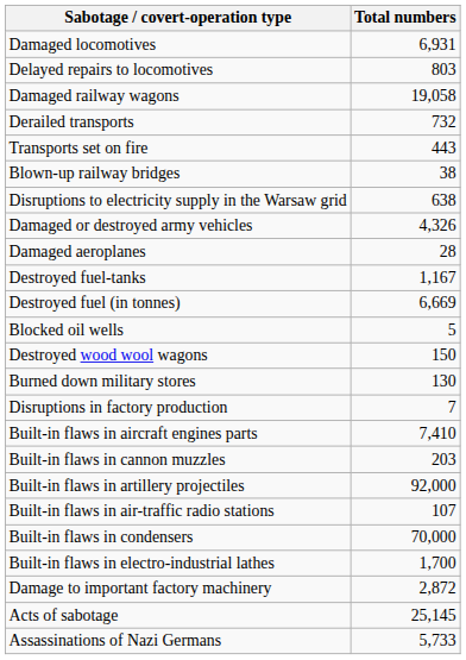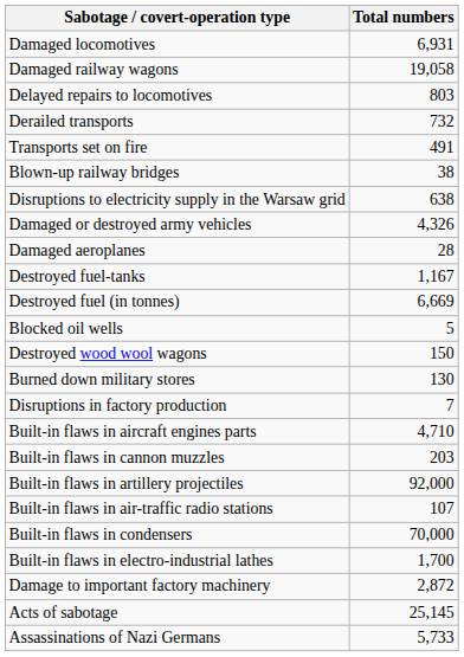 <table # !! align="center" class="wikitable collapsible sortable state=collapsed">
 <tr>
 <th>Sabotage / covert-operation type</th>
 <th>Total numbers</th>
 </tr>
 <tr>
 <td>Damaged locomotives</td>
 <td align=right>6,931</td>
 </tr>
 <tr>
+<td>Damaged railway wagons</td>
+<td align=right>19,058</td>
+</tr>
+<tr>
 <td>Delayed repairs to locomotives</td>
 <td align=right>803</td>
-</tr>
-<tr>
-<td>Damaged railway wagons</td>
-<td align=right>19,058</td>
 </tr>
 <tr>
 <td>Derailed transports</td>
 <td align=right>732</td>
 </tr>
 <tr>
 <td>Transports set on fire</td>
-<td align=right>443</td>
+<td align=right>491</td>
 </tr>
 <tr>
 <td>Blown-up railway bridges</td>
 <td align=right>38</td>
 </tr>
 <tr>
 <td>Disruptions to electricity supply in the Warsaw grid</td>
 <td align=right>638</td>
 </tr>
 <tr>
 <td>Damaged or destroyed army vehicles</td>
 <td align=right>4,326</td>
 </tr>
 <tr>
 <td>Damaged aeroplanes</td>
 <td align=right>28</td>
 </tr>
 <tr>
 <td>Destroyed fuel-tanks</td>
 <td align=right>1,167</td>
 </tr>
 <tr>
 <td>Destroyed fuel (in tonnes)</td>
 <td align=right>6,669</td>
 </tr>
 <tr>
 <td>Blocked oil wells</td>
 <td align=right>5</td>
 </tr>
 <tr>
 <td>Destroyed <a href='#'>wood wool</a> wagons</td>
 <td align=right>150</td>
 </tr>
 <tr>
 <td>Burned down military stores</td>
 <td align=right>130</td>
 </tr>
 <tr>
 <td>Disruptions in factory production</td>
 <td align=right>7</td>
 </tr>
 <tr>
 <td>Built-in flaws in aircraft engines parts</td>
-<td align=right>7,410</td>
+<td align=right>4,710</td>
 </tr>
 <tr>
 <td>Built-in flaws in cannon muzzles</td>
 <td align=right>203</td>
 </tr>
 <tr>
 <td>Built-in flaws in artillery projectiles</td>
 <td align=right>92,000</td>
 </tr>
 <tr>
 <td>Built-in flaws in air-traffic radio stations</td>
 <td align=right>107</td>
 </tr>
 <tr>
 <td>Built-in flaws in condensers</td>
 <td align=right>70,000</td>
 </tr>
 <tr>
 <td>Built-in flaws in electro-industrial lathes</td>
 <td align=right>1,700</td>
 </tr>
 <tr>
 <td>Damage to important factory machinery</td>
 <td align=right>2,872</td>
 </tr>
 <tr>
 <td>Acts of sabotage</td>
 <td align=right>25,145</td>
 </tr>
 <tr>
 <td>Assassinations of Nazi Germans</td>
 <td align=right>5,733</td>
 </tr>
 </table>
